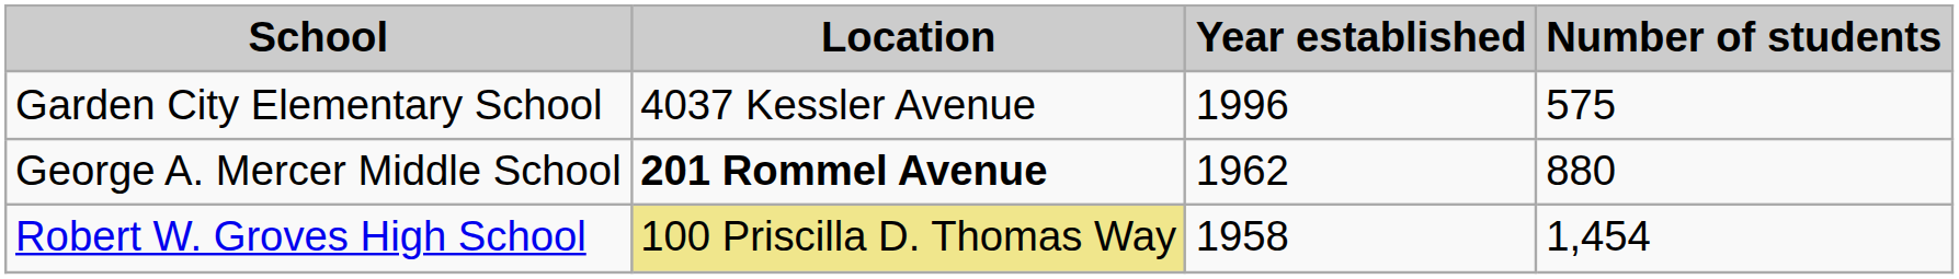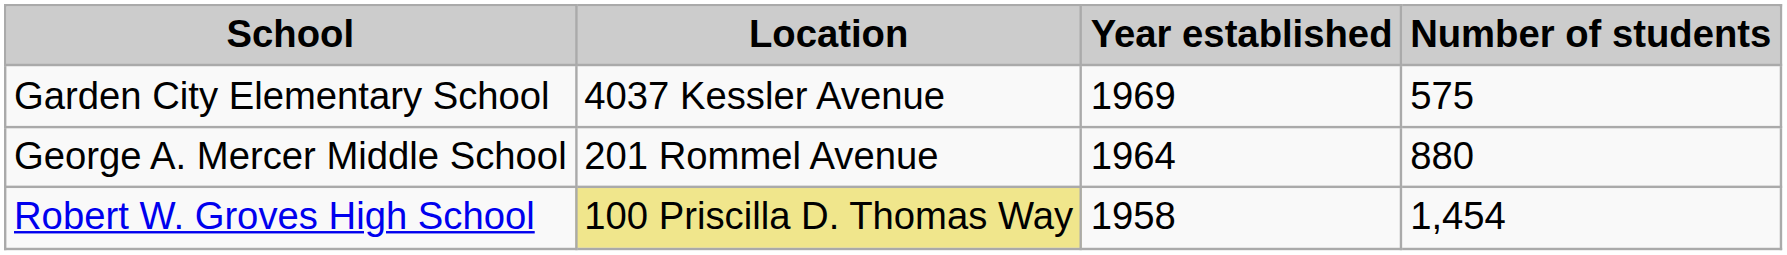 <table class= "wikitable sortable">
 <tr>
 <th style="background:#ccc;"><strong>School</strong></th>
 <th style="background:#ccc;"><strong>Location</strong></th>
 <th style="background:#ccc;"><strong>Year established</strong></th>
 <th style="background:#ccc;"><strong>Number of students</strong></th>
 </tr>
 <tr>
 <td>Garden City Elementary School</td>
 <td>4037 Kessler Avenue</td>
-<td>1996</td>
+<td>1969</td>
 <td>575</td>
 </tr>
 <tr>
 <td>George A. Mercer Middle School</td>
-<td><strong>201 Rommel Avenue</strong></td>
-<td>1962</td>
+<td>201 Rommel Avenue</td>
+<td>1964</td>
 <td>880</td>
 </tr>
 <tr>
 <td><a href='#'>Robert W. Groves High School</a></td>
 <td style="background: khaki;">100 Priscilla D. Thomas Way</td>
 <td>1958</td>
 <td>1,454</td>
 </tr>
 </table>
